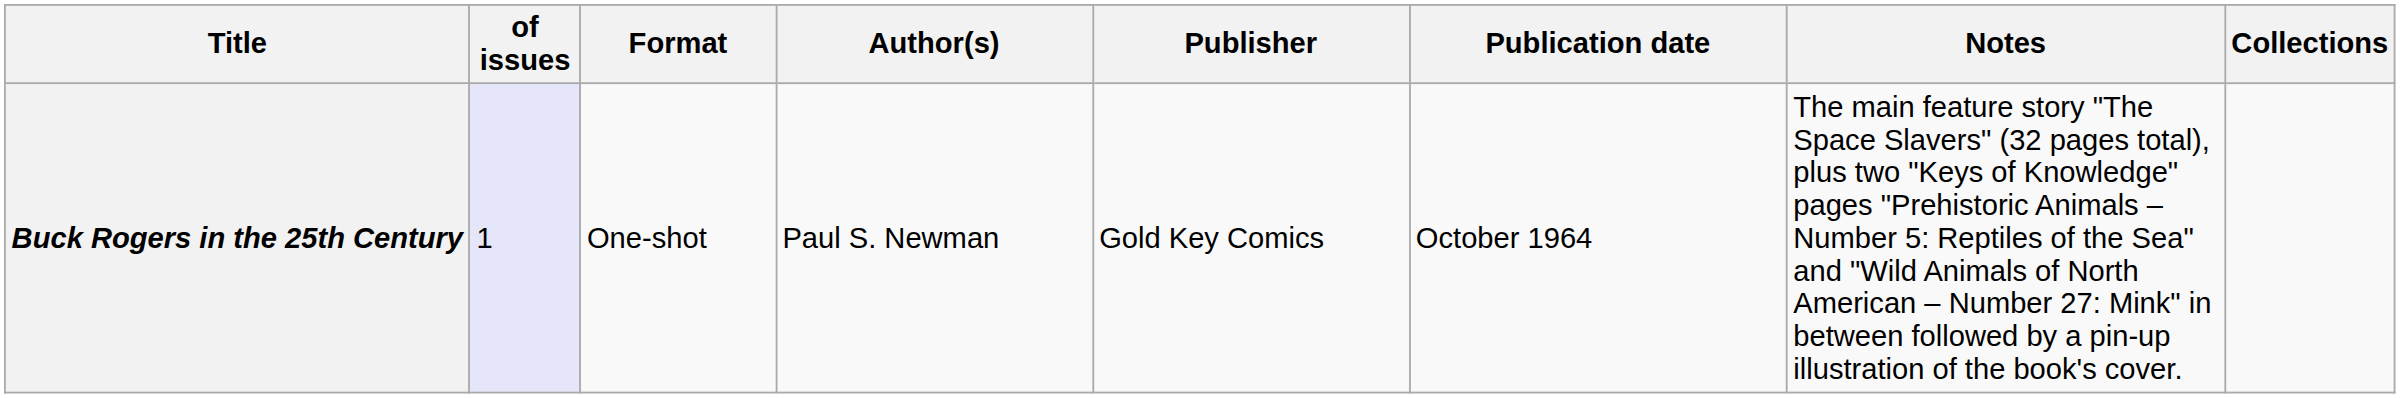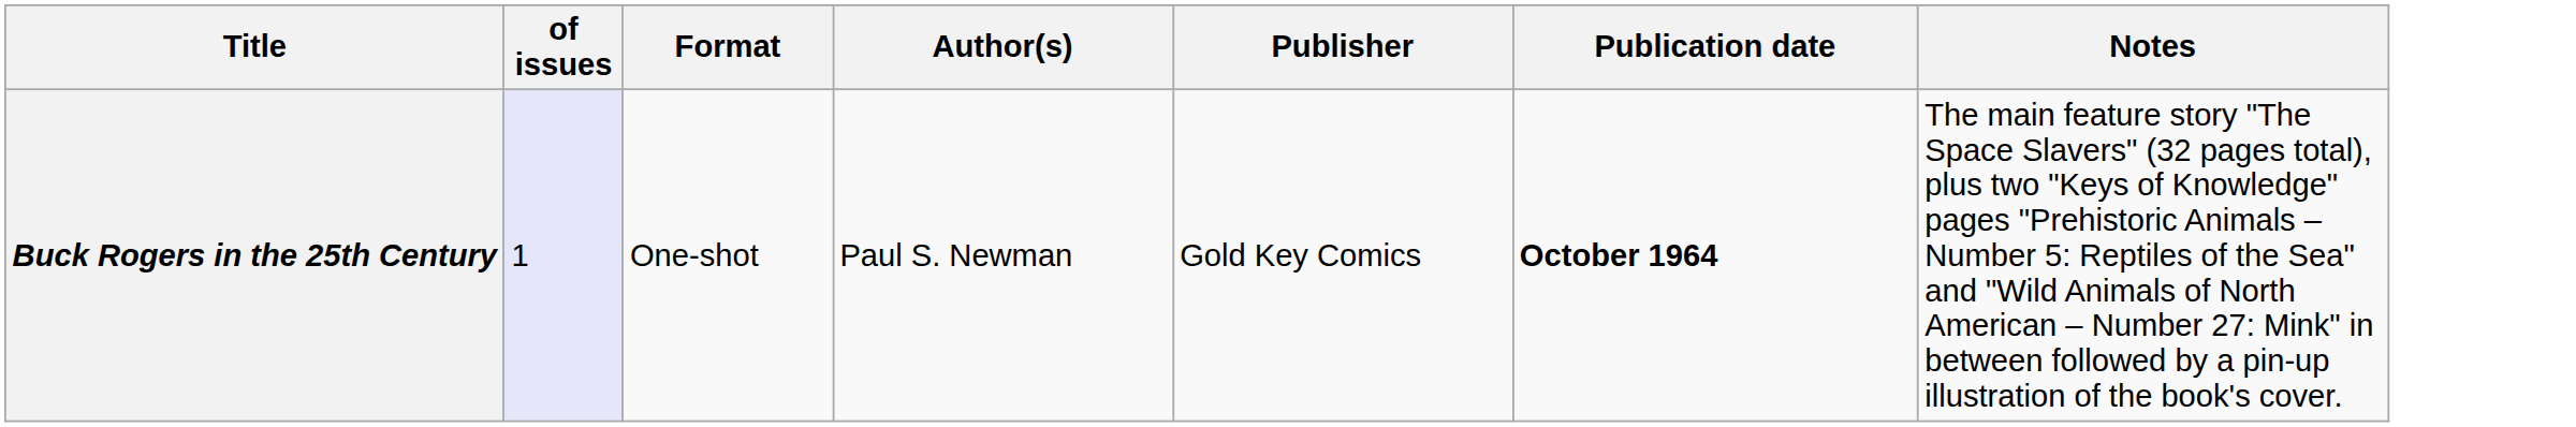 <table class="wikitable">
 <tr>
 <th>Title</th>
 <th style="width:40pt"> of issues</th>
 <th style="width:75pt">Format</th>
 <th style="width:125pt">Author(s)</th>
 <th style="width:125pt">Publisher</th>
 <th style="width:150pt">Publication date</th>
 <th style="width:175pt">Notes</th>
-<th>Collections</th>
 </tr>
 <tr>
 <th><em>Buck Rogers in the 25th Century</em></th>
 <td style="background: lavender;">1</td>
 <td>One-shot</td>
 <td>Paul S. Newman</td>
 <td>Gold Key Comics</td>
-<td>October 1964</td>
+<td><strong>October 1964</strong></td>
 <td>The main feature story "The Space Slavers" (32 pages total), plus two "Keys of Knowledge" pages "Prehistoric Animals – Number 5: Reptiles of the Sea" and "Wild Animals of North American – Number 27: Mink" in between followed by a pin-up illustration of the book's cover.</td>
-<td></td>
 </tr>
 </table>
